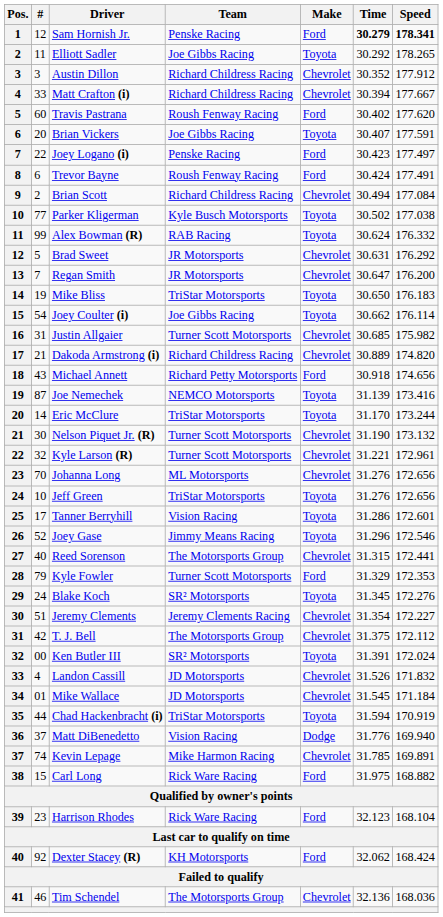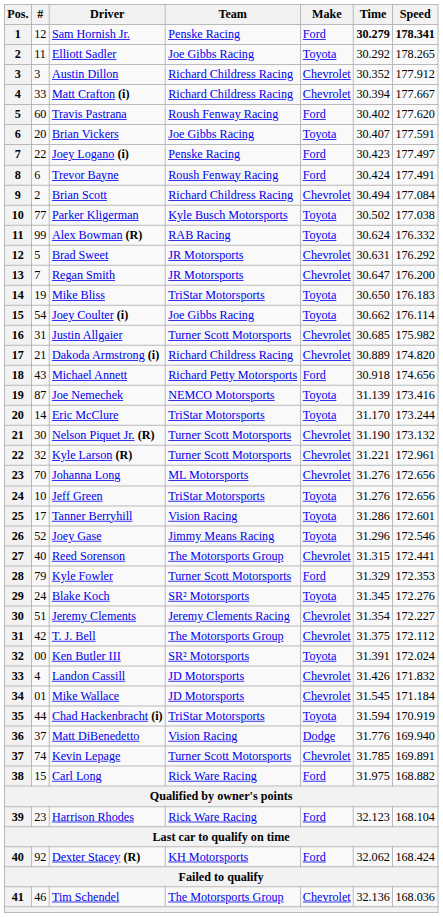 <table class="wikitable" style="font-size:95%">
 <tr>
 <th>Pos.</th>
 <th>#</th>
 <th>Driver</th>
 <th>Team</th>
 <th>Make</th>
 <th>Time</th>
 <th>Speed</th>
 </tr>
 <tr>
 <th>1</th>
 <td>12</td>
 <td><a href='#'>Sam Hornish Jr.</a></td>
 <td><a href='#'>Penske Racing</a></td>
 <td><a href='#'>Ford</a></td>
 <td><strong>30.279</strong></td>
 <td><strong>178.341</strong></td>
 </tr>
 <tr>
 <th>2</th>
 <td>11</td>
 <td><a href='#'>Elliott Sadler</a></td>
 <td><a href='#'>Joe Gibbs Racing</a></td>
 <td><a href='#'>Toyota</a></td>
 <td>30.292</td>
 <td>178.265</td>
 </tr>
 <tr>
 <th>3</th>
 <td>3</td>
 <td><a href='#'>Austin Dillon</a></td>
 <td><a href='#'>Richard Childress Racing</a></td>
 <td><a href='#'>Chevrolet</a></td>
 <td>30.352</td>
 <td>177.912</td>
 </tr>
 <tr>
 <th>4</th>
 <td>33</td>
 <td><a href='#'>Matt Crafton</a> <strong>(i)</strong></td>
 <td><a href='#'>Richard Childress Racing</a></td>
 <td><a href='#'>Chevrolet</a></td>
 <td>30.394</td>
 <td>177.667</td>
 </tr>
 <tr>
 <th>5</th>
 <td>60</td>
 <td><a href='#'>Travis Pastrana</a></td>
 <td><a href='#'>Roush Fenway Racing</a></td>
 <td><a href='#'>Ford</a></td>
 <td>30.402</td>
 <td>177.620</td>
 </tr>
 <tr>
 <th>6</th>
 <td>20</td>
 <td><a href='#'>Brian Vickers</a></td>
 <td><a href='#'>Joe Gibbs Racing</a></td>
 <td><a href='#'>Toyota</a></td>
 <td>30.407</td>
 <td>177.591</td>
 </tr>
 <tr>
 <th>7</th>
 <td>22</td>
 <td><a href='#'>Joey Logano</a> <strong>(i)</strong></td>
 <td><a href='#'>Penske Racing</a></td>
 <td><a href='#'>Ford</a></td>
 <td>30.423</td>
 <td>177.497</td>
 </tr>
 <tr>
 <th>8</th>
 <td>6</td>
 <td><a href='#'>Trevor Bayne</a></td>
 <td><a href='#'>Roush Fenway Racing</a></td>
 <td><a href='#'>Ford</a></td>
 <td>30.424</td>
 <td>177.491</td>
 </tr>
 <tr>
 <th>9</th>
 <td>2</td>
 <td><a href='#'>Brian Scott</a></td>
 <td><a href='#'>Richard Childress Racing</a></td>
 <td><a href='#'>Chevrolet</a></td>
 <td>30.494</td>
 <td>177.084</td>
 </tr>
 <tr>
 <th>10</th>
 <td>77</td>
 <td><a href='#'>Parker Kligerman</a></td>
 <td><a href='#'>Kyle Busch Motorsports</a></td>
 <td><a href='#'>Toyota</a></td>
 <td>30.502</td>
 <td>177.038</td>
 </tr>
 <tr>
 <th>11</th>
 <td>99</td>
 <td><a href='#'>Alex Bowman</a> <strong>(R)</strong></td>
 <td><a href='#'>RAB Racing</a></td>
 <td><a href='#'>Toyota</a></td>
 <td>30.624</td>
 <td>176.332</td>
 </tr>
 <tr>
 <th>12</th>
 <td>5</td>
 <td><a href='#'>Brad Sweet</a></td>
 <td><a href='#'>JR Motorsports</a></td>
 <td><a href='#'>Chevrolet</a></td>
 <td>30.631</td>
 <td>176.292</td>
 </tr>
 <tr>
 <th>13</th>
 <td>7</td>
 <td><a href='#'>Regan Smith</a></td>
 <td><a href='#'>JR Motorsports</a></td>
 <td><a href='#'>Chevrolet</a></td>
 <td>30.647</td>
 <td>176.200</td>
 </tr>
 <tr>
 <th>14</th>
 <td>19</td>
 <td><a href='#'>Mike Bliss</a></td>
 <td><a href='#'>TriStar Motorsports</a></td>
 <td><a href='#'>Toyota</a></td>
 <td>30.650</td>
 <td>176.183</td>
 </tr>
 <tr>
 <th>15</th>
 <td>54</td>
 <td><a href='#'>Joey Coulter</a> <strong>(i)</strong></td>
 <td><a href='#'>Joe Gibbs Racing</a></td>
 <td><a href='#'>Toyota</a></td>
 <td>30.662</td>
 <td>176.114</td>
 </tr>
 <tr>
 <th>16</th>
 <td>31</td>
 <td><a href='#'>Justin Allgaier</a></td>
 <td><a href='#'>Turner Scott Motorsports</a></td>
 <td><a href='#'>Chevrolet</a></td>
 <td>30.685</td>
 <td>175.982</td>
 </tr>
 <tr>
 <th>17</th>
 <td>21</td>
 <td><a href='#'>Dakoda Armstrong</a> <strong>(i)</strong></td>
 <td><a href='#'>Richard Childress Racing</a></td>
 <td><a href='#'>Chevrolet</a></td>
 <td>30.889</td>
 <td>174.820</td>
 </tr>
 <tr>
 <th>18</th>
 <td>43</td>
 <td><a href='#'>Michael Annett</a></td>
 <td><a href='#'>Richard Petty Motorsports</a></td>
 <td><a href='#'>Ford</a></td>
 <td>30.918</td>
 <td>174.656</td>
 </tr>
 <tr>
 <th>19</th>
 <td>87</td>
 <td><a href='#'>Joe Nemechek</a></td>
 <td><a href='#'>NEMCO Motorsports</a></td>
 <td><a href='#'>Toyota</a></td>
 <td>31.139</td>
 <td>173.416</td>
 </tr>
 <tr>
 <th>20</th>
 <td>14</td>
 <td><a href='#'>Eric McClure</a></td>
 <td><a href='#'>TriStar Motorsports</a></td>
 <td><a href='#'>Toyota</a></td>
 <td>31.170</td>
 <td>173.244</td>
 </tr>
 <tr>
 <th>21</th>
 <td>30</td>
 <td><a href='#'>Nelson Piquet Jr.</a> <strong>(R)</strong></td>
 <td><a href='#'>Turner Scott Motorsports</a></td>
 <td><a href='#'>Chevrolet</a></td>
 <td>31.190</td>
 <td>173.132</td>
 </tr>
 <tr>
 <th>22</th>
 <td>32</td>
 <td><a href='#'>Kyle Larson</a> <strong>(R)</strong></td>
 <td><a href='#'>Turner Scott Motorsports</a></td>
 <td><a href='#'>Chevrolet</a></td>
 <td>31.221</td>
 <td>172.961</td>
 </tr>
 <tr>
 <th>23</th>
 <td>70</td>
 <td><a href='#'>Johanna Long</a></td>
 <td><a href='#'>ML Motorsports</a></td>
 <td><a href='#'>Chevrolet</a></td>
 <td>31.276</td>
 <td>172.656</td>
 </tr>
 <tr>
 <th>24</th>
 <td>10</td>
 <td><a href='#'>Jeff Green</a></td>
 <td><a href='#'>TriStar Motorsports</a></td>
 <td><a href='#'>Toyota</a></td>
 <td>31.276</td>
 <td>172.656</td>
 </tr>
 <tr>
 <th>25</th>
 <td>17</td>
 <td><a href='#'>Tanner Berryhill</a></td>
 <td><a href='#'>Vision Racing</a></td>
 <td><a href='#'>Toyota</a></td>
 <td>31.286</td>
 <td>172.601</td>
 </tr>
 <tr>
 <th>26</th>
 <td>52</td>
 <td><a href='#'>Joey Gase</a></td>
 <td><a href='#'>Jimmy Means Racing</a></td>
 <td><a href='#'>Toyota</a></td>
 <td>31.296</td>
 <td>172.546</td>
 </tr>
 <tr>
 <th>27</th>
 <td>40</td>
 <td><a href='#'>Reed Sorenson</a></td>
 <td><a href='#'>The Motorsports Group</a></td>
 <td><a href='#'>Chevrolet</a></td>
 <td>31.315</td>
 <td>172.441</td>
 </tr>
 <tr>
 <th>28</th>
 <td>79</td>
 <td><a href='#'>Kyle Fowler</a></td>
 <td><a href='#'>Turner Scott Motorsports</a></td>
 <td><a href='#'>Ford</a></td>
 <td>31.329</td>
 <td>172.353</td>
 </tr>
 <tr>
 <th>29</th>
 <td>24</td>
 <td><a href='#'>Blake Koch</a></td>
 <td><a href='#'>SR² Motorsports</a></td>
 <td><a href='#'>Toyota</a></td>
 <td>31.345</td>
 <td>172.276</td>
 </tr>
 <tr>
 <th>30</th>
 <td>51</td>
 <td><a href='#'>Jeremy Clements</a></td>
 <td><a href='#'>Jeremy Clements Racing</a></td>
 <td><a href='#'>Chevrolet</a></td>
 <td>31.354</td>
 <td>172.227</td>
 </tr>
 <tr>
 <th>31</th>
 <td>42</td>
 <td><a href='#'>T. J. Bell</a></td>
 <td><a href='#'>The Motorsports Group</a></td>
 <td><a href='#'>Chevrolet</a></td>
 <td>31.375</td>
 <td>172.112</td>
 </tr>
 <tr>
 <th>32</th>
 <td>00</td>
 <td><a href='#'>Ken Butler III</a></td>
 <td><a href='#'>SR² Motorsports</a></td>
 <td><a href='#'>Toyota</a></td>
 <td>31.391</td>
 <td>172.024</td>
 </tr>
 <tr>
 <th>33</th>
 <td>4</td>
 <td><a href='#'>Landon Cassill</a></td>
 <td><a href='#'>JD Motorsports</a></td>
 <td><a href='#'>Chevrolet</a></td>
-<td>31.526</td>
+<td>31.426</td>
 <td>171.832</td>
 </tr>
 <tr>
 <th>34</th>
 <td>01</td>
 <td><a href='#'>Mike Wallace</a></td>
 <td><a href='#'>JD Motorsports</a></td>
 <td><a href='#'>Chevrolet</a></td>
 <td>31.545</td>
 <td>171.184</td>
 </tr>
 <tr>
 <th>35</th>
 <td>44</td>
 <td><a href='#'>Chad Hackenbracht</a> <strong>(i)</strong></td>
 <td><a href='#'>TriStar Motorsports</a></td>
 <td><a href='#'>Toyota</a></td>
 <td>31.594</td>
 <td>170.919</td>
 </tr>
 <tr>
 <th>36</th>
 <td>37</td>
 <td><a href='#'>Matt DiBenedetto</a></td>
 <td><a href='#'>Vision Racing</a></td>
 <td><a href='#'>Dodge</a></td>
 <td>31.776</td>
 <td>169.940</td>
 </tr>
 <tr>
 <th>37</th>
 <td>74</td>
 <td><a href='#'>Kevin Lepage</a></td>
-<td><a href='#'>Mike Harmon Racing</a></td>
+<td><a href='#'>Turner Scott Motorsports</a></td>
 <td><a href='#'>Chevrolet</a></td>
 <td>31.785</td>
 <td>169.891</td>
 </tr>
 <tr>
 <th>38</th>
 <td>15</td>
 <td><a href='#'>Carl Long</a></td>
 <td><a href='#'>Rick Ware Racing</a></td>
 <td><a href='#'>Ford</a></td>
 <td>31.975</td>
 <td>168.882</td>
 </tr>
 <tr>
 <th colspan="7">Qualified by owner's points</th>
 </tr>
 <tr>
 <th>39</th>
 <td>23</td>
 <td><a href='#'>Harrison Rhodes</a></td>
 <td><a href='#'>Rick Ware Racing</a></td>
 <td><a href='#'>Ford</a></td>
 <td>32.123</td>
 <td>168.104</td>
 </tr>
 <tr>
 <th colspan="7">Last car to qualify on time</th>
 </tr>
 <tr>
 <th>40</th>
 <td>92</td>
 <td><a href='#'>Dexter Stacey</a> <strong>(R)</strong></td>
 <td><a href='#'>KH Motorsports</a></td>
 <td><a href='#'>Ford</a></td>
 <td>32.062</td>
 <td>168.424</td>
 </tr>
 <tr>
 <th colspan="7">Failed to qualify</th>
 </tr>
 <tr>
 <th>41</th>
 <td>46</td>
 <td><a href='#'>Tim Schendel</a></td>
 <td><a href='#'>The Motorsports Group</a></td>
 <td><a href='#'>Chevrolet</a></td>
 <td>32.136</td>
 <td>168.036</td>
 </tr>
 <tr>
 <th colspan="7"></th>
 </tr>
 </table>
